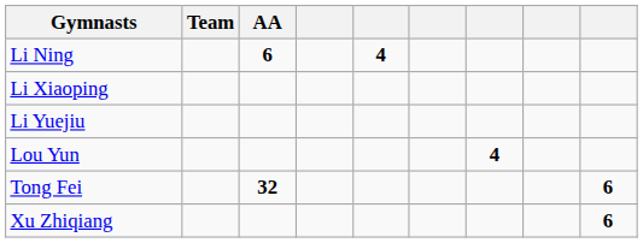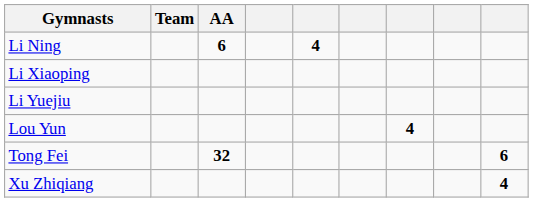 <table class="wikitable sortable collapsible autocollapse plainrowheaders" style="text-align:center; font-size:95%;">
 <tr>
 <th width=28% class=unsortable>Gymnasts</th>
 <th width=9% class=unsortable>Team</th>
 <th width=9% class=unsortable>AA</th>
 <th width=9% class=unsortable></th>
 <th width=9% class=unsortable></th>
 <th width=9% class=unsortable></th>
 <th width=9% class=unsortable></th>
 <th width=9% class=unsortable></th>
 <th width=9% class=unsortable></th>
 </tr>
 <tr>
 <td align=left><a href='#'>Li Ning</a></td>
 <td></td>
 <td><strong>6</strong></td>
 <td></td>
 <td><strong>4</strong></td>
 <td></td>
 <td></td>
 <td></td>
 <td></td>
 </tr>
 <tr>
 <td align=left><a href='#'>Li Xiaoping</a></td>
 <td></td>
 <td></td>
 <td></td>
 <td></td>
 <td></td>
 <td></td>
 <td></td>
 <td></td>
 </tr>
 <tr>
 <td align=left><a href='#'>Li Yuejiu</a></td>
 <td></td>
 <td></td>
 <td></td>
 <td></td>
 <td></td>
 <td></td>
 <td></td>
 <td></td>
 </tr>
 <tr>
 <td align=left><a href='#'>Lou Yun</a></td>
 <td></td>
 <td></td>
 <td></td>
 <td></td>
 <td></td>
 <td><strong>4</strong></td>
 <td></td>
 <td></td>
 </tr>
 <tr>
 <td align=left><a href='#'>Tong Fei</a></td>
 <td></td>
 <td><strong>32</strong></td>
 <td></td>
 <td></td>
 <td></td>
 <td></td>
 <td></td>
 <td><strong>6</strong></td>
 </tr>
 <tr>
 <td align=left><a href='#'>Xu Zhiqiang</a></td>
 <td></td>
 <td></td>
 <td></td>
 <td></td>
 <td></td>
 <td></td>
 <td></td>
-<td><strong>6</strong></td>
+<td><strong>4</strong></td>
 </tr>
 </table>
